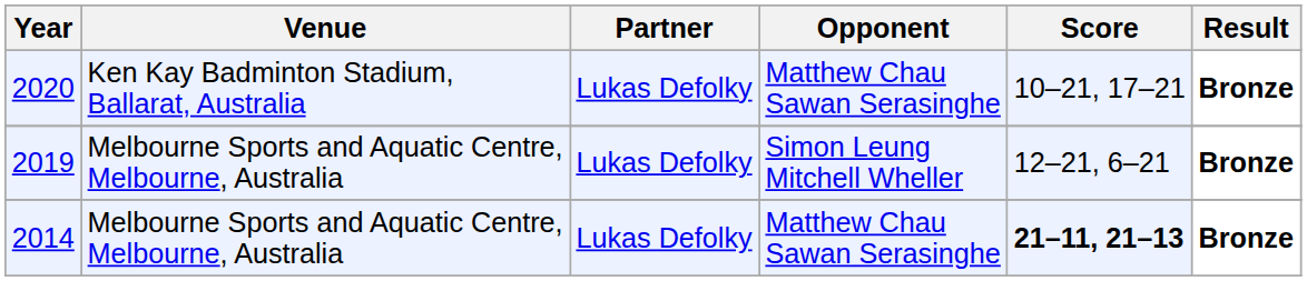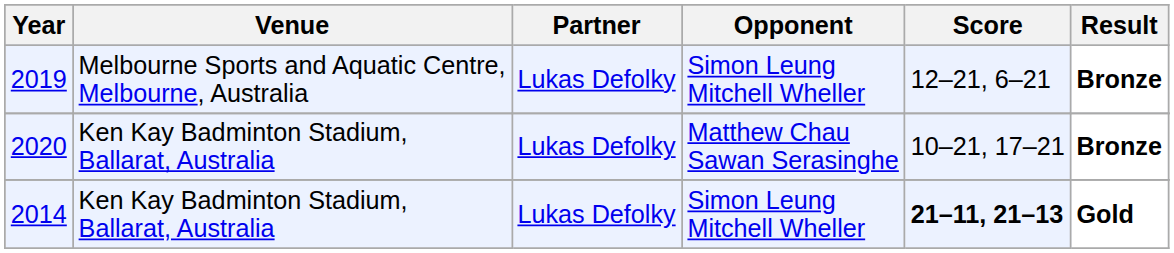 <table class="sortable wikitable" style="font-size: 90%;">
 <tr>
 <th>Year</th>
 <th>Venue</th>
 <th>Partner</th>
 <th>Opponent</th>
 <th>Score</th>
 <th>Result</th>
+</tr>
+<tr style="background:#ECF2FF">
+<td align="center"><a href='#'>2019</a></td>
+<td align="left">Melbourne Sports and Aquatic Centre,<br><a href='#'>Melbourne</a>, Australia</td>
+<td align="left"> <a href='#'>Lukas Defolky</a></td>
+<td align="left"> <a href='#'>Simon Leung</a> <br>  <a href='#'>Mitchell Wheller</a></td>
+<td align="left">12–21, 6–21</td>
+<td style="text-align:left; background:white"> <strong>Bronze</strong></td>
+</tr>
+<tr>
 </tr>
 <tr style="background:#ECF2FF">
 <td align="center"><a href='#'>2020</a></td>
 <td align="left">Ken Kay Badminton Stadium,<br><a href='#'>Ballarat, Australia</a></td>
 <td align="left"> <a href='#'>Lukas Defolky</a></td>
 <td align="left"> <a href='#'>Matthew Chau</a> <br>  <a href='#'>Sawan Serasinghe</a></td>
 <td align="left">10–21, 17–21</td>
 <td style="text-align:left; background:white"> <strong>Bronze</strong></td>
 </tr>
 <tr>
 </tr>
 <tr style="background:#ECF2FF">
-<td align="center"><a href='#'>2019</a></td>
-<td align="left">Melbourne Sports and Aquatic Centre,<br><a href='#'>Melbourne</a>, Australia</td>
+<td align="center"><a href='#'>2014</a></td>
+<td align="left">Ken Kay Badminton Stadium,<br><a href='#'>Ballarat, Australia</a></td>
 <td align="left"> <a href='#'>Lukas Defolky</a></td>
 <td align="left"> <a href='#'>Simon Leung</a> <br>  <a href='#'>Mitchell Wheller</a></td>
-<td align="left">12–21, 6–21</td>
-<td style="text-align:left; background:white"> <strong>Bronze</strong></td>
-</tr>
-<tr>
-</tr>
-<tr style="background:#ECF2FF">
-<td align="center"><a href='#'>2014</a></td>
-<td align="left">Melbourne Sports and Aquatic Centre,<br><a href='#'>Melbourne</a>, Australia</td>
-<td align="left"> <a href='#'>Lukas Defolky</a></td>
-<td align="left"> <a href='#'>Matthew Chau</a> <br>  <a href='#'>Sawan Serasinghe</a></td>
 <td align="left"><strong>21–11, 21–13</strong></td>
-<td style="text-align:left; background:white"> <strong>Bronze</strong></td>
+<td style="text-align:left; background:white"> <strong>Gold</strong></td>
 </tr>
 </table>
